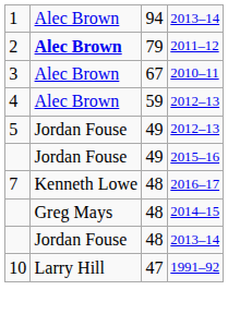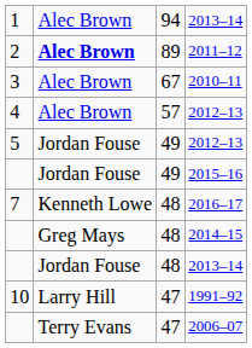 <table class="wikitable">
 <tr>
 </tr>
 <tr>
 <td>1</td>
 <td><a href='#'>Alec Brown</a></td>
 <td>94</td>
 <td style="font-size:80%;"><a href='#'>2013–14</a></td>
 </tr>
 <tr>
 <td>2</td>
 <td><strong><a href='#'>Alec Brown</a></strong></td>
-<td>79</td>
+<td>89</td>
 <td style="font-size:80%;"><a href='#'>2011–12</a></td>
 </tr>
 <tr>
 <td>3</td>
 <td><a href='#'>Alec Brown</a></td>
 <td>67</td>
 <td style="font-size:80%;"><a href='#'>2010–11</a></td>
 </tr>
 <tr>
 <td>4</td>
 <td><a href='#'>Alec Brown</a></td>
-<td>59</td>
+<td>57</td>
 <td style="font-size:80%;"><a href='#'>2012–13</a></td>
 </tr>
 <tr>
 <td>5</td>
 <td>Jordan Fouse</td>
 <td>49</td>
 <td style="font-size:80%;"><a href='#'>2012–13</a></td>
 </tr>
 <tr>
 <td></td>
 <td>Jordan Fouse</td>
 <td>49</td>
 <td style="font-size:80%;"><a href='#'>2015–16</a></td>
 </tr>
 <tr>
 <td>7</td>
 <td>Kenneth Lowe</td>
 <td>48</td>
 <td style="font-size:80%;"><a href='#'>2016–17</a></td>
 </tr>
 <tr>
 <td></td>
 <td>Greg Mays</td>
 <td>48</td>
 <td style="font-size:80%;"><a href='#'>2014–15</a></td>
 </tr>
 <tr>
 <td></td>
 <td>Jordan Fouse</td>
 <td>48</td>
 <td style="font-size:80%;"><a href='#'>2013–14</a></td>
 </tr>
 <tr>
 <td>10</td>
 <td>Larry Hill</td>
 <td>47</td>
 <td style="font-size:80%;"><a href='#'>1991–92</a></td>
 </tr>
+<tr>
+<td></td>
+<td>Terry Evans</td>
+<td>47</td>
+<td style="font-size:80%;"><a href='#'>2006–07</a></td>
+</tr>
 </table>
